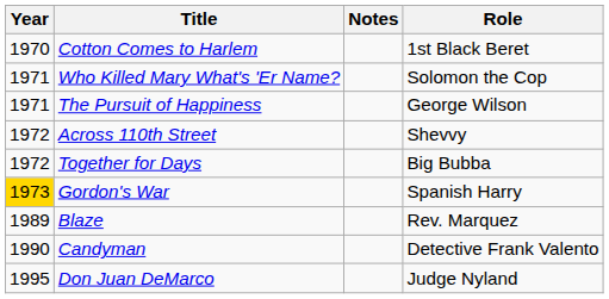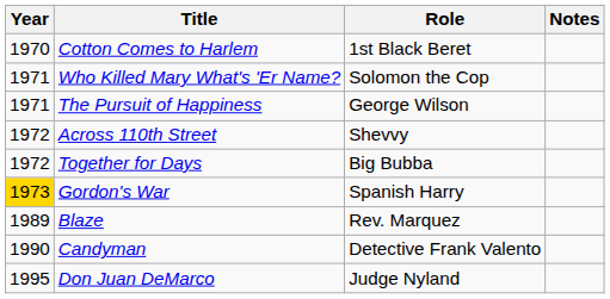 <table class="wikitable">
 <tr>
 <th>Year</th>
 <th>Title</th>
+<th>Role</th>
 <th>Notes</th>
-<th>Role</th>
 </tr>
 <tr>
 <td>1970</td>
 <td><em><a href='#'>Cotton Comes to Harlem</a></em></td>
+<td>1st Black Beret</td>
 <td></td>
-<td>1st Black Beret</td>
 </tr>
 <tr>
 <td>1971</td>
 <td><em><a href='#'>Who Killed Mary What's 'Er Name?</a></em></td>
+<td>Solomon the Cop</td>
 <td></td>
-<td>Solomon the Cop</td>
 </tr>
 <tr>
 <td>1971</td>
 <td><em><a href='#'>The Pursuit of Happiness</a></em></td>
+<td>George Wilson</td>
 <td></td>
-<td>George Wilson</td>
 </tr>
 <tr>
 <td>1972</td>
 <td><em><a href='#'>Across 110th Street</a></em></td>
+<td>Shevvy</td>
 <td></td>
-<td>Shevvy</td>
 </tr>
 <tr>
 <td>1972</td>
 <td><em><a href='#'>Together for Days</a></em></td>
+<td>Big Bubba</td>
 <td></td>
-<td>Big Bubba</td>
 </tr>
 <tr>
 <td style="background: gold;">1973</td>
 <td><em><a href='#'>Gordon's War</a></em></td>
+<td>Spanish Harry</td>
 <td></td>
-<td>Spanish Harry</td>
 </tr>
 <tr>
 <td>1989</td>
 <td><em><a href='#'>Blaze</a></em></td>
+<td>Rev. Marquez</td>
 <td></td>
-<td>Rev. Marquez</td>
 </tr>
 <tr>
 <td>1990</td>
 <td><em><a href='#'>Candyman</a></em></td>
+<td>Detective Frank Valento</td>
 <td></td>
-<td>Detective Frank Valento</td>
 </tr>
 <tr>
 <td>1995</td>
 <td><em><a href='#'>Don Juan DeMarco</a></em></td>
+<td>Judge Nyland</td>
 <td></td>
-<td>Judge Nyland</td>
 </tr>
 </table>
